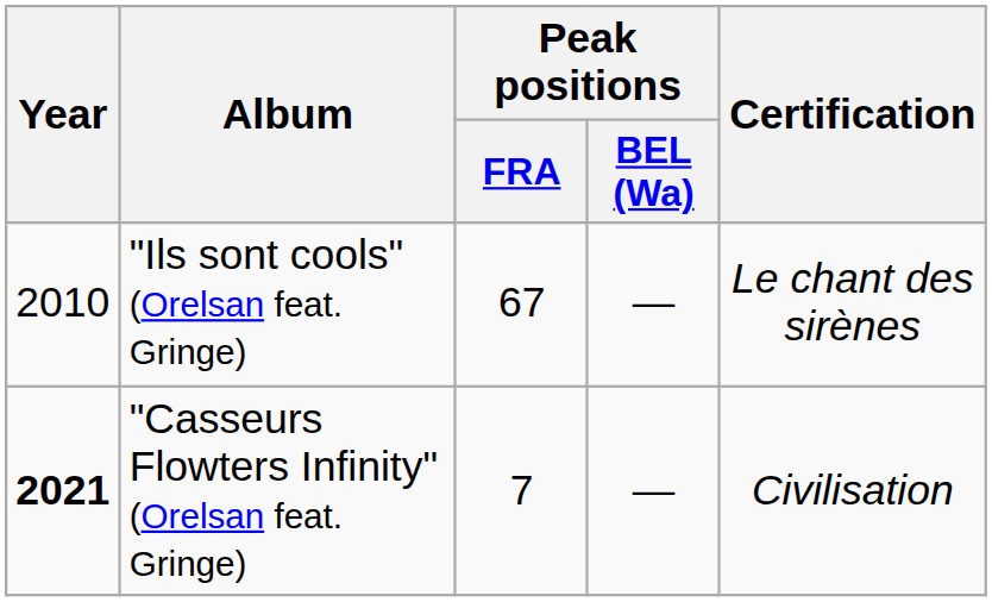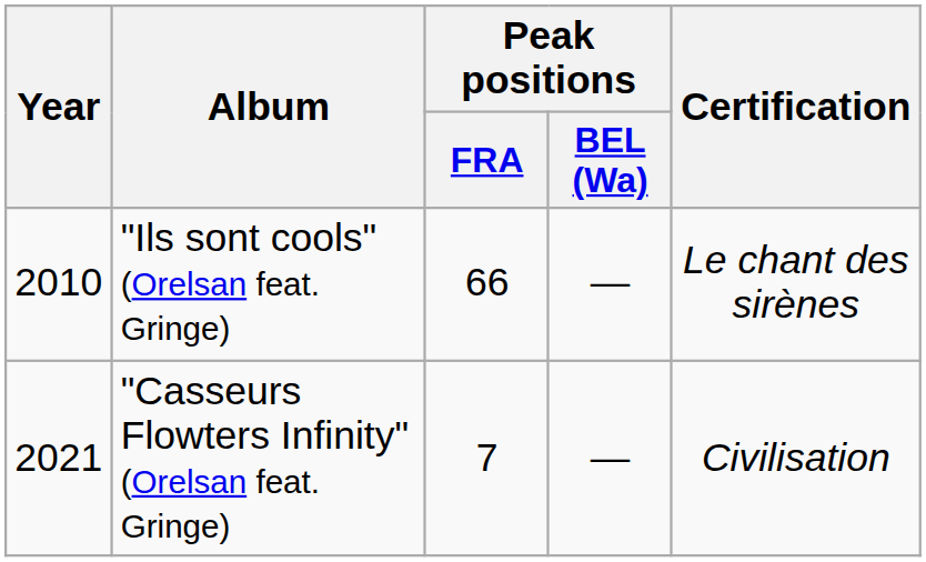 <table class="wikitable">
 <tr>
 <th align="center" rowspan="2" width="10">Year</th>
 <th align="center" rowspan="2" width="120">Album</th>
 <th align="center" colspan="2" width="20">Peak positions</th>
 <th align="center" rowspan="2" width="70">Certification</th>
 </tr>
 <tr>
 <th scope="col" style="width:3em;font-size:90%;"><a href='#'>FRA</a><br></th>
 <th scope="col" style="width:3em;font-size:90%;"><a href='#'>BEL <br>(Wa)</a><br></th>
 </tr>
 <tr>
 <td style="text-align:center;">2010</td>
 <td>"Ils sont cools" <br><small>(<a href='#'>Orelsan</a> feat. Gringe)</small></td>
-<td style="text-align:center;">67</td>
+<td style="text-align:center;">66</td>
 <td style="text-align:center;">—</td>
 <td style="text-align:center;"><em>Le chant des sirènes</em></td>
 </tr>
 <tr>
-<td style="text-align:center;"><strong>2021</strong></td>
+<td style="text-align:center;">2021</td>
 <td>"Casseurs Flowters Infinity" <br><small>(<a href='#'>Orelsan</a> feat. Gringe)</small></td>
 <td style="text-align:center;">7</td>
 <td style="text-align:center;">—</td>
 <td style="text-align:center;"><em>Civilisation</em></td>
 </tr>
 </table>
